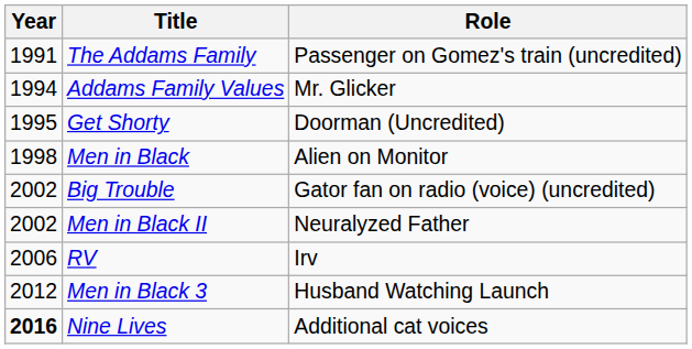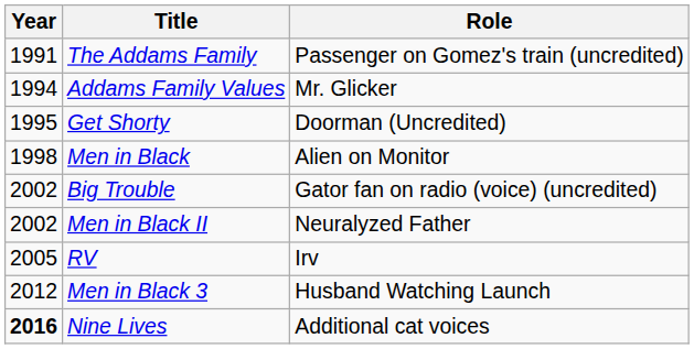 <table class="wikitable">
 <tr>
 <th>Year</th>
 <th>Title</th>
 <th>Role</th>
 </tr>
 <tr>
 <td>1991</td>
 <td><em><a href='#'>The Addams Family</a></em></td>
 <td>Passenger on Gomez's train (uncredited)</td>
 </tr>
 <tr>
 <td>1994</td>
 <td><em><a href='#'>Addams Family Values</a></em></td>
 <td>Mr. Glicker</td>
 </tr>
 <tr>
 <td>1995</td>
 <td><em><a href='#'>Get Shorty</a></em></td>
 <td>Doorman (Uncredited)</td>
 </tr>
 <tr>
 <td>1998</td>
 <td><em><a href='#'>Men in Black</a></em></td>
 <td>Alien on Monitor</td>
 </tr>
 <tr>
 <td>2002</td>
 <td><em><a href='#'>Big Trouble</a></em></td>
 <td>Gator fan on radio (voice) (uncredited)</td>
 </tr>
 <tr>
 <td>2002</td>
 <td><em><a href='#'>Men in Black II</a></em></td>
 <td>Neuralyzed Father</td>
 </tr>
 <tr>
-<td>2006</td>
+<td>2005</td>
 <td><em><a href='#'>RV</a></em></td>
 <td>Irv</td>
 </tr>
 <tr>
 <td>2012</td>
 <td><em><a href='#'>Men in Black 3</a></em></td>
 <td>Husband Watching Launch</td>
 </tr>
 <tr>
 <td><strong>2016</strong></td>
 <td><em><a href='#'>Nine Lives</a></em></td>
 <td>Additional cat voices</td>
 </tr>
 </table>
